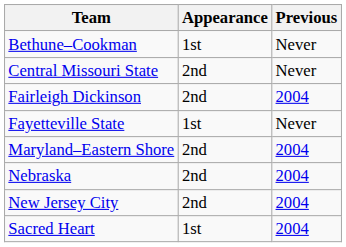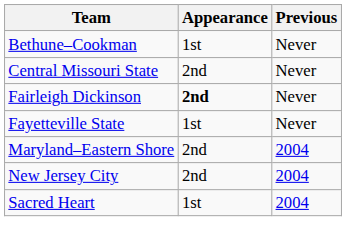 <table class="wikitable sortable">
 <tr>
 <th>Team</th>
 <th>Appearance</th>
 <th>Previous</th>
 </tr>
 <tr>
 <td><a href='#'>Bethune–Cookman</a></td>
 <td>1st</td>
 <td>Never</td>
 </tr>
 <tr>
 <td><a href='#'>Central Missouri State</a></td>
 <td>2nd</td>
 <td>Never</td>
 </tr>
 <tr>
 <td><a href='#'>Fairleigh Dickinson</a></td>
-<td>2nd</td>
-<td><a href='#'>2004</a></td>
+<td><strong>2nd</strong></td>
+<td>Never</td>
 </tr>
 <tr>
 <td><a href='#'>Fayetteville State</a></td>
 <td>1st</td>
 <td>Never</td>
 </tr>
 <tr>
 <td><a href='#'>Maryland–Eastern Shore</a></td>
-<td>2nd</td>
-<td><a href='#'>2004</a></td>
-</tr>
-<tr>
-<td><a href='#'>Nebraska</a></td>
 <td>2nd</td>
 <td><a href='#'>2004</a></td>
 </tr>
 <tr>
 <td><a href='#'>New Jersey City</a></td>
 <td>2nd</td>
 <td><a href='#'>2004</a></td>
 </tr>
 <tr>
 <td><a href='#'>Sacred Heart</a></td>
 <td>1st</td>
 <td><a href='#'>2004</a></td>
 </tr>
 </table>
